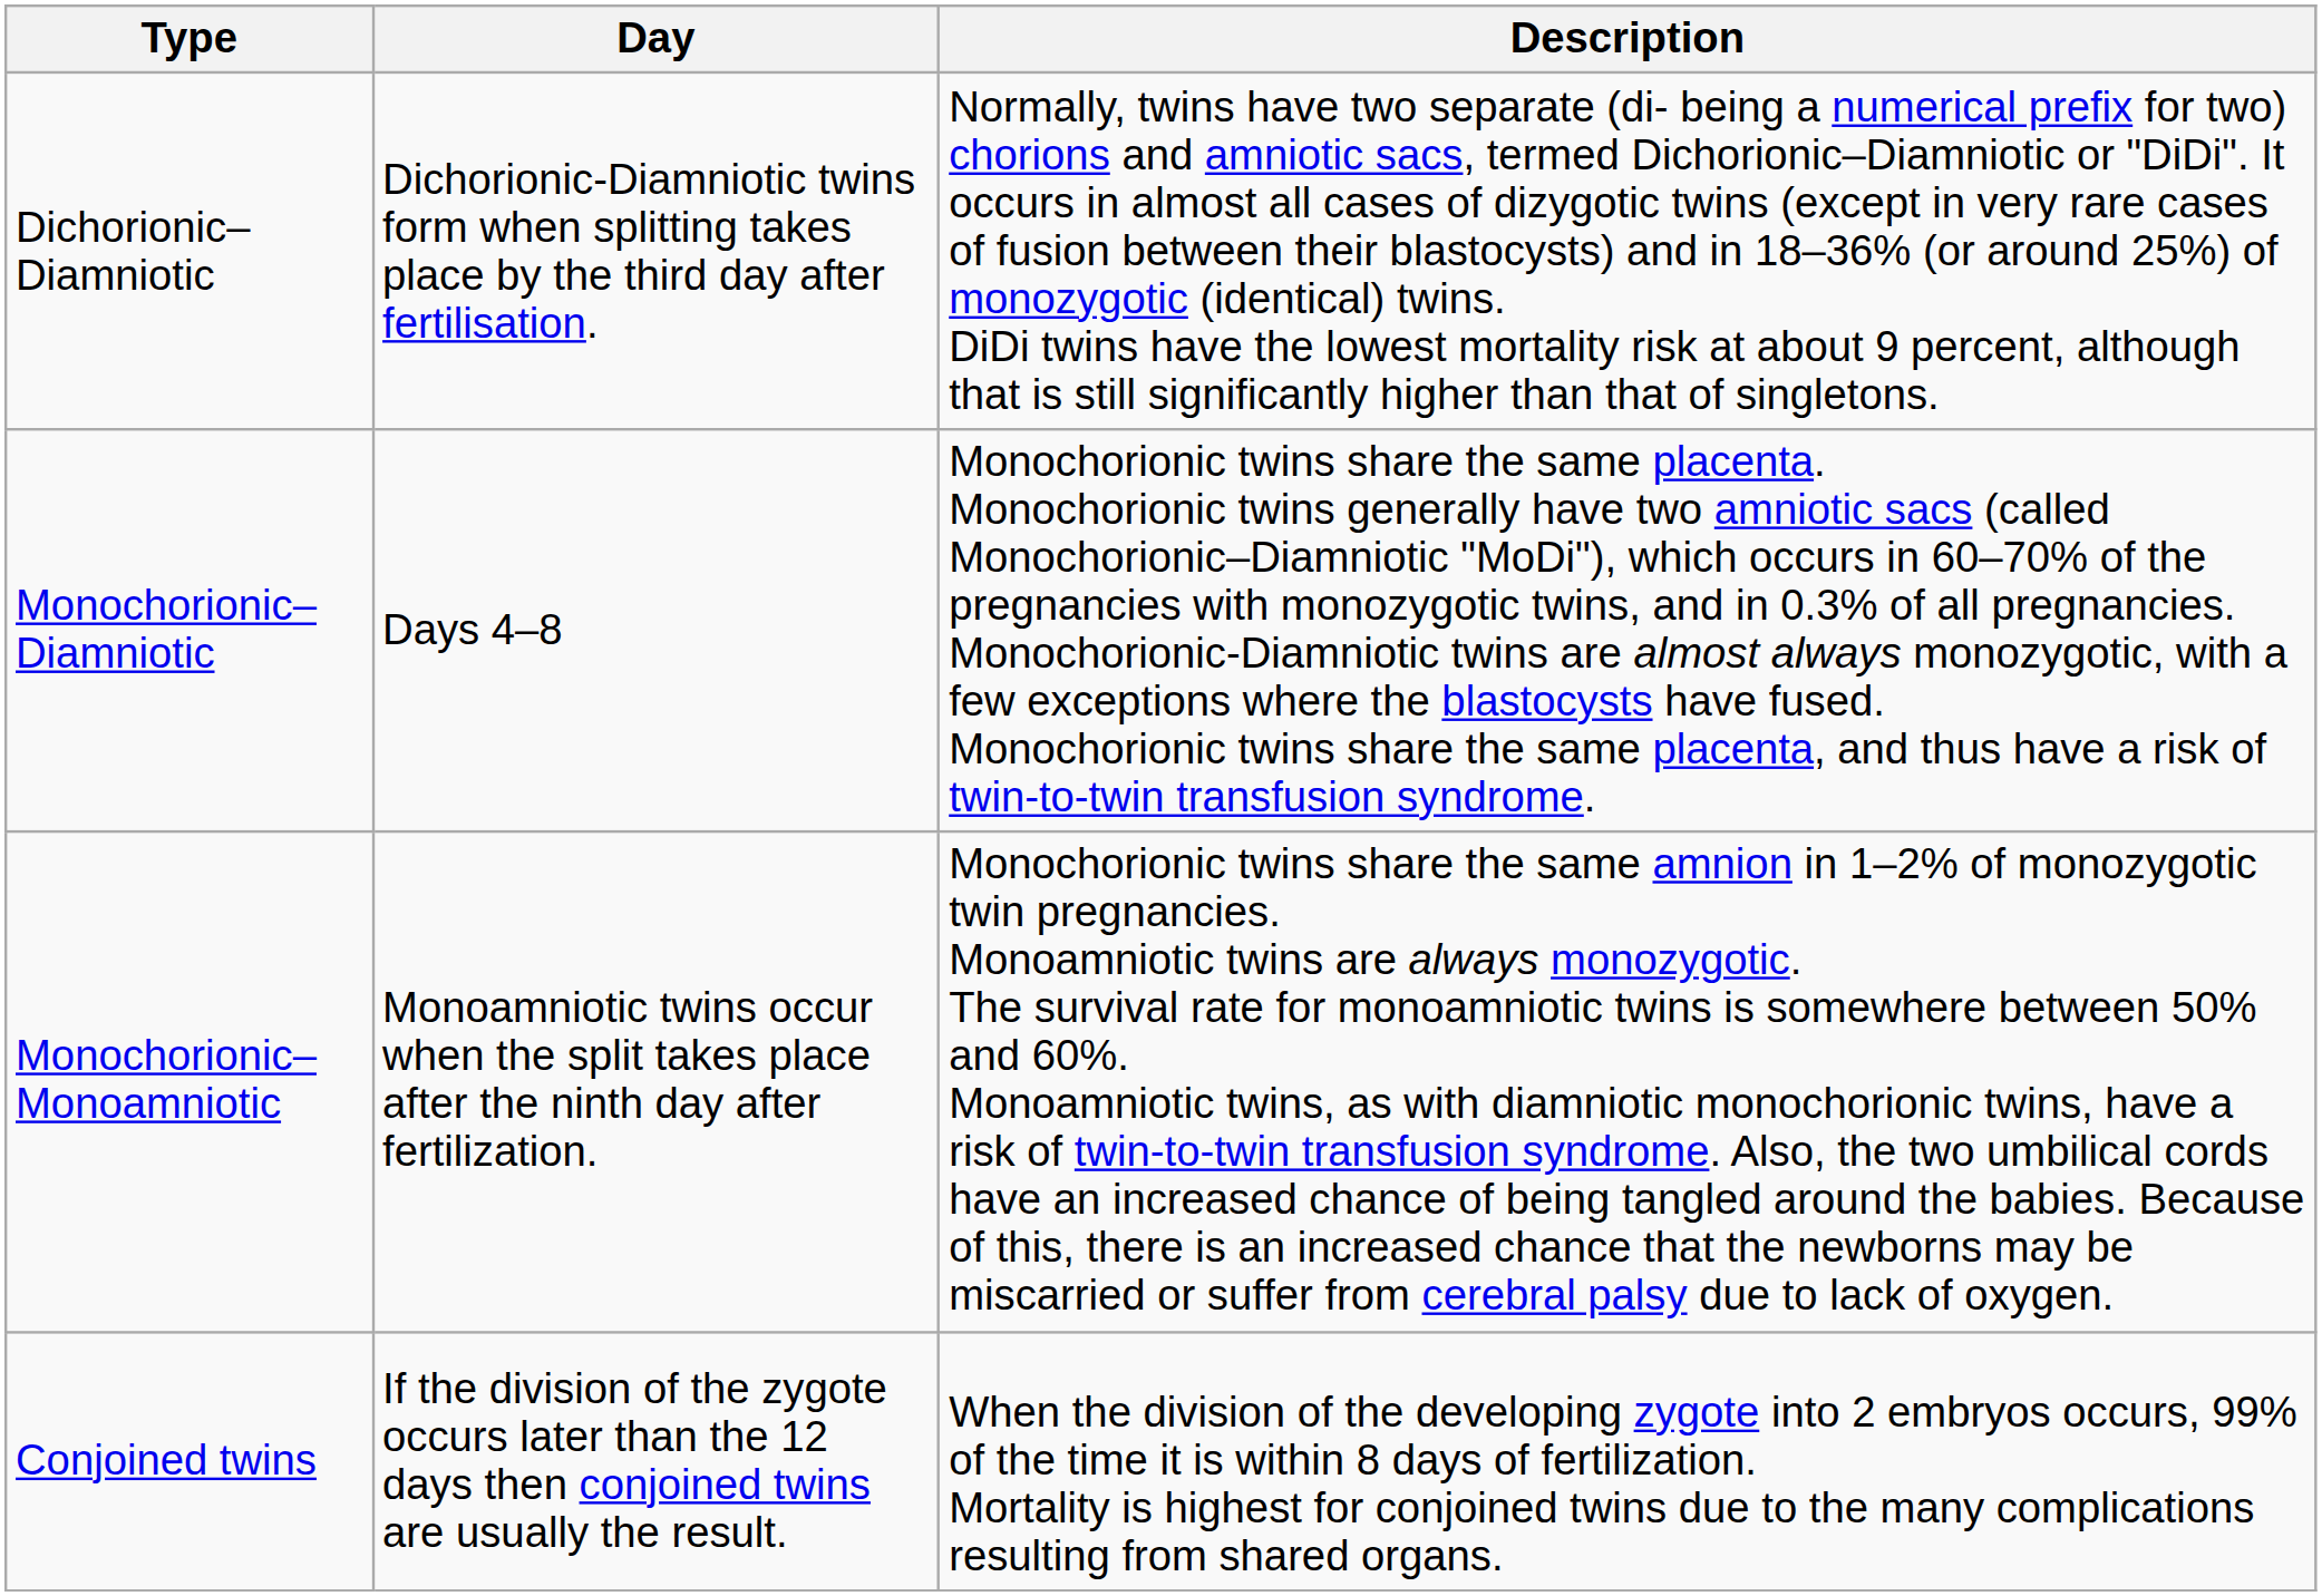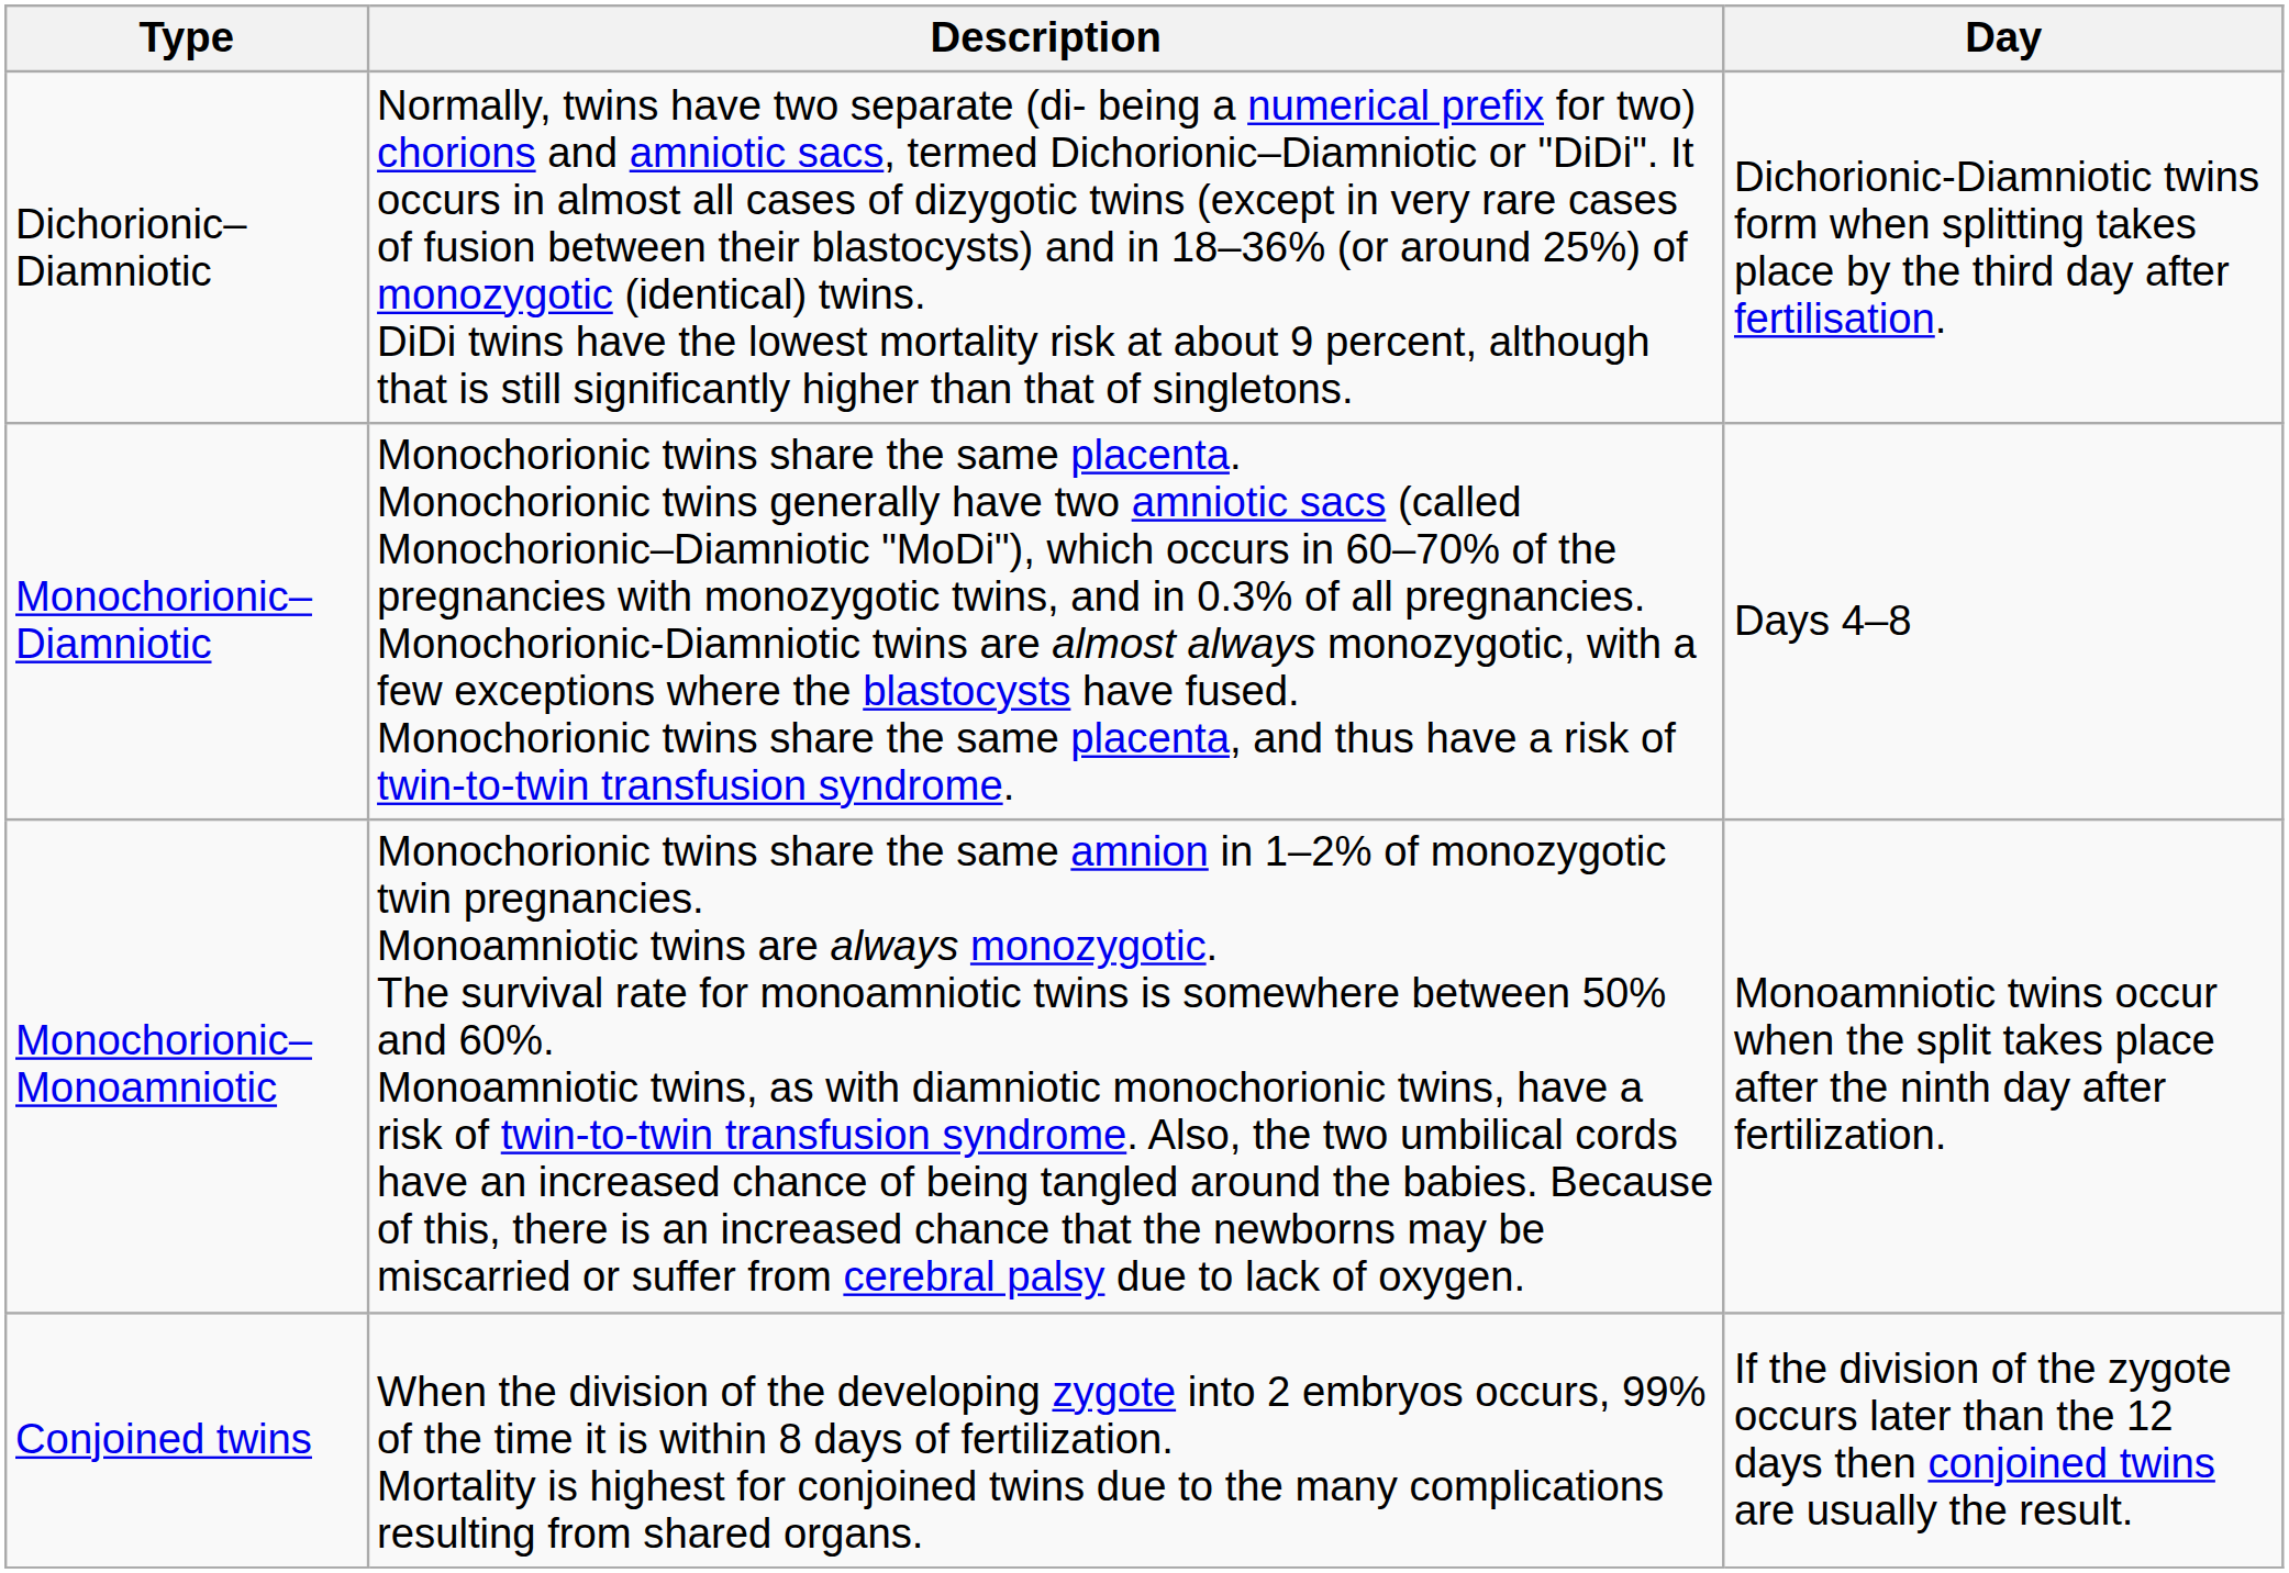 <table class="wikitable">
 <tr>
 <th>Type</th>
+<th>Description</th>
 <th>Day</th>
-<th>Description</th>
 </tr>
 <tr>
 <td>Dichorionic–Diamniotic</td>
+<td>Normally, twins have two separate (di- being a <a href='#'>numerical prefix</a> for two) <a href='#'>chorions</a> and <a href='#'>amniotic sacs</a>, termed Dichorionic–Diamniotic or "DiDi". It occurs in almost all cases of dizygotic twins (except in very rare cases of fusion between their blastocysts) and in 18–36% (or around 25%) of <a href='#'>monozygotic</a> (identical) twins.<br>DiDi twins have the lowest mortality risk at about 9 percent, although that is still significantly higher than that of singletons.</td>
 <td>Dichorionic-Diamniotic twins form when splitting takes place by the third day after <a href='#'>fertilisation</a>.</td>
-<td>Normally, twins have two separate (di- being a <a href='#'>numerical prefix</a> for two) <a href='#'>chorions</a> and <a href='#'>amniotic sacs</a>, termed Dichorionic–Diamniotic or "DiDi". It occurs in almost all cases of dizygotic twins (except in very rare cases of fusion between their blastocysts) and in 18–36% (or around 25%) of <a href='#'>monozygotic</a> (identical) twins.<br>DiDi twins have the lowest mortality risk at about 9 percent, although that is still significantly higher than that of singletons.</td>
 </tr>
 <tr>
 <td><a href='#'>Monochorionic–Diamniotic</a></td>
+<td>Monochorionic twins share the same <a href='#'>placenta</a>.<br>Monochorionic twins generally have two <a href='#'>amniotic sacs</a> (called Monochorionic–Diamniotic "MoDi"), which occurs in 60–70% of the pregnancies with monozygotic twins, and in 0.3% of all pregnancies. Monochorionic-Diamniotic twins are <em>almost always</em> monozygotic, with a few exceptions where the <a href='#'>blastocysts</a> have fused.<br>Monochorionic twins share the same <a href='#'>placenta</a>, and thus have a risk of <a href='#'>twin-to-twin transfusion syndrome</a>.</td>
 <td>Days 4–8</td>
-<td>Monochorionic twins share the same <a href='#'>placenta</a>.<br>Monochorionic twins generally have two <a href='#'>amniotic sacs</a> (called Monochorionic–Diamniotic "MoDi"), which occurs in 60–70% of the pregnancies with monozygotic twins, and in 0.3% of all pregnancies. Monochorionic-Diamniotic twins are <em>almost always</em> monozygotic, with a few exceptions where the <a href='#'>blastocysts</a> have fused.<br>Monochorionic twins share the same <a href='#'>placenta</a>, and thus have a risk of <a href='#'>twin-to-twin transfusion syndrome</a>.</td>
 </tr>
 <tr>
 <td><a href='#'>Monochorionic–Monoamniotic</a></td>
+<td>Monochorionic twins share the same <a href='#'>amnion</a> in 1–2% of monozygotic twin pregnancies.<br>Monoamniotic twins are <em>always</em> <a href='#'>monozygotic</a>.<br>The survival rate for monoamniotic twins is somewhere between 50% and 60%.<br>Monoamniotic twins, as with diamniotic monochorionic twins, have a risk of <a href='#'>twin-to-twin transfusion syndrome</a>. Also, the two umbilical cords have an increased chance of being tangled around the babies. Because of this, there is an increased chance that the newborns may be miscarried or suffer from <a href='#'>cerebral palsy</a> due to lack of oxygen.</td>
 <td>Monoamniotic twins occur when the split takes place after the ninth day after fertilization.</td>
-<td>Monochorionic twins share the same <a href='#'>amnion</a> in 1–2% of monozygotic twin pregnancies.<br>Monoamniotic twins are <em>always</em> <a href='#'>monozygotic</a>.<br>The survival rate for monoamniotic twins is somewhere between 50% and 60%.<br>Monoamniotic twins, as with diamniotic monochorionic twins, have a risk of <a href='#'>twin-to-twin transfusion syndrome</a>. Also, the two umbilical cords have an increased chance of being tangled around the babies. Because of this, there is an increased chance that the newborns may be miscarried or suffer from <a href='#'>cerebral palsy</a> due to lack of oxygen.</td>
 </tr>
 <tr>
 <td><a href='#'>Conjoined twins</a></td>
+<td><br>When the division of the developing <a href='#'>zygote</a> into 2 embryos occurs, 99% of the time it is within 8 days of fertilization.<br>Mortality is highest for conjoined twins due to the many complications resulting from shared organs.</td>
 <td>If the division of the zygote occurs later than the 12 days then <a href='#'>conjoined twins</a> are usually the result.</td>
-<td><br>When the division of the developing <a href='#'>zygote</a> into 2 embryos occurs, 99% of the time it is within 8 days of fertilization.<br>Mortality is highest for conjoined twins due to the many complications resulting from shared organs.</td>
 </tr>
 </table>
